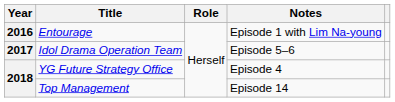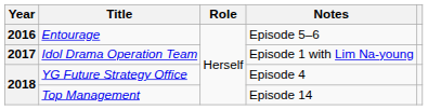 <table class="wikitable sortable plainrowheaders">
 <tr>
 <th scope="col">Year</th>
 <th scope="col">Title</th>
 <th scope="col">Role</th>
 <th scope="col">Notes</th>
 <th scope="col" class="unsortable"></th>
 </tr>
 <tr>
 <th scope="row">2016</th>
 <td><em><a href='#'>Entourage</a></em></td>
 <td rowspan="4">Herself</td>
-<td>Episode 1 with <a href='#'>Lim Na-young</a></td>
+<td>Episode 5–6</td>
 <td style="text-align:center"></td>
 </tr>
 <tr>
 <th scope="row">2017</th>
 <td><em><a href='#'>Idol Drama Operation Team</a></em></td>
-<td>Episode 5–6</td>
+<td>Episode 1 with <a href='#'>Lim Na-young</a></td>
 <td style="text-align:center"></td>
 </tr>
 <tr>
 <th scope="row" rowspan="2">2018</th>
 <td><em><a href='#'>YG Future Strategy Office</a></em></td>
 <td>Episode 4</td>
 <td style="text-align:center"></td>
 </tr>
 <tr>
 <td><em><a href='#'>Top Management</a></em></td>
 <td>Episode 14</td>
 <td style="text-align:center"></td>
 </tr>
 </table>
